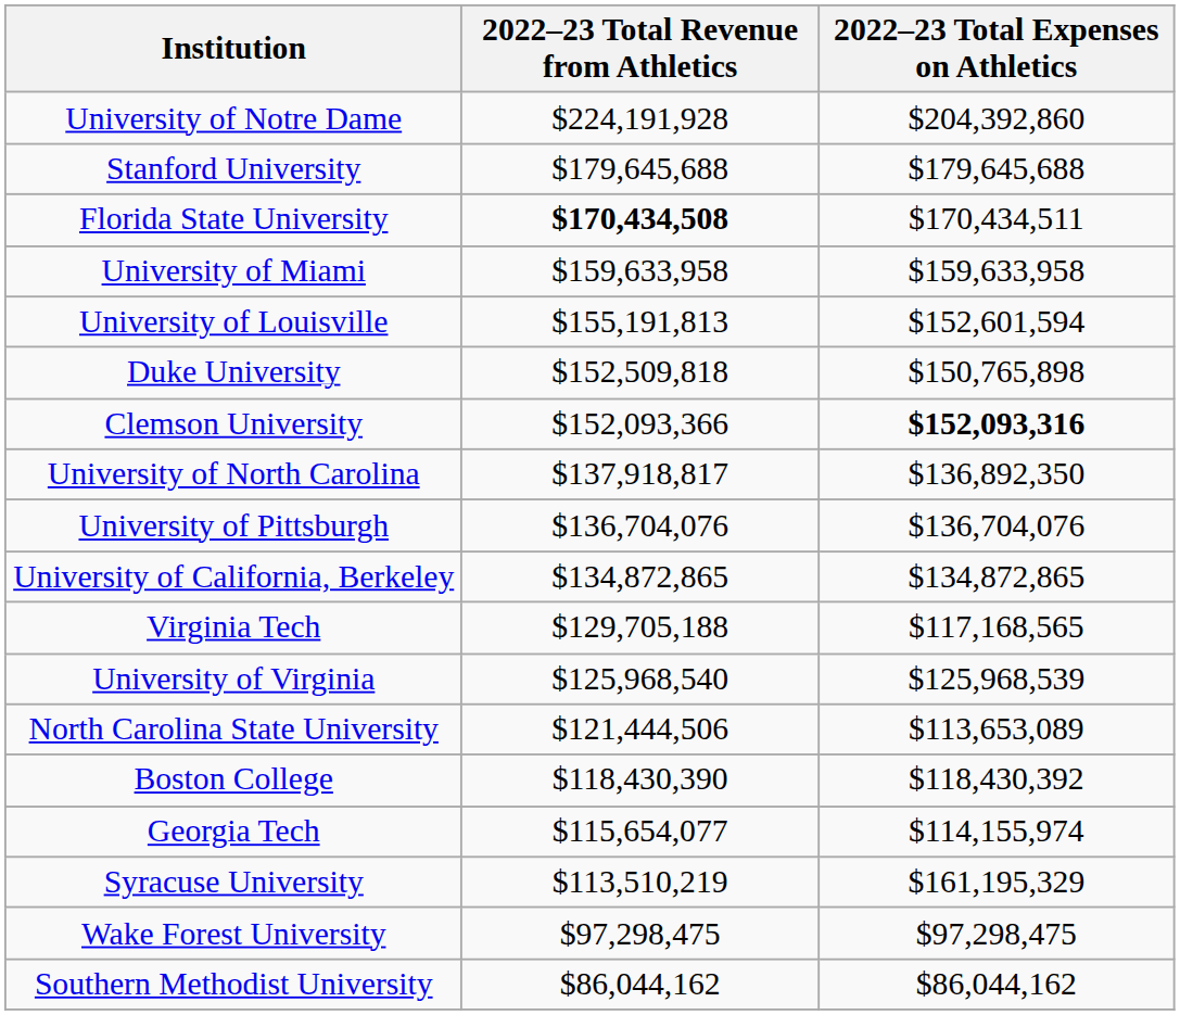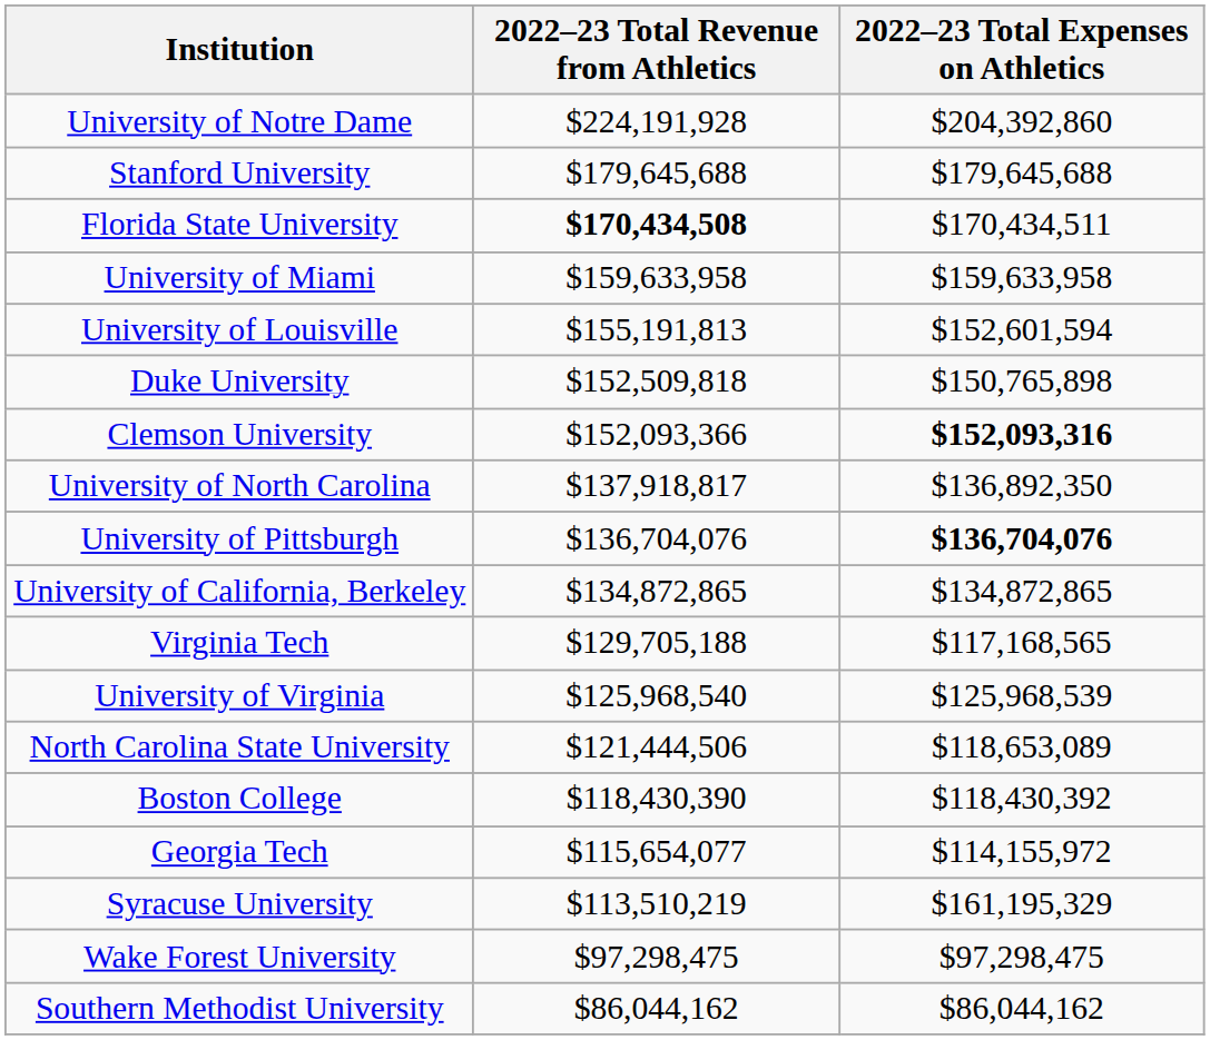 <table class="wikitable sortable" style="text-align: center">
 <tr>
 <th style="width:220px;">Institution</th>
 <th style="width:170px;">2022–23 Total Revenue from Athletics</th>
 <th style="width:170px;">2022–23 Total Expenses on Athletics</th>
 </tr>
 <tr>
 <td><a href='#'>University of Notre Dame</a></td>
 <td>$224,191,928</td>
 <td>$204,392,860</td>
 </tr>
 <tr>
 <td><a href='#'>Stanford University</a></td>
 <td>$179,645,688</td>
 <td>$179,645,688</td>
 </tr>
 <tr>
 <td><a href='#'>Florida State University</a></td>
 <td><strong>$170,434,508</strong></td>
 <td>$170,434,511</td>
 </tr>
 <tr>
 <td><a href='#'>University of Miami</a></td>
 <td>$159,633,958</td>
 <td>$159,633,958</td>
 </tr>
 <tr>
 <td><a href='#'>University of Louisville</a></td>
 <td>$155,191,813</td>
 <td>$152,601,594</td>
 </tr>
 <tr>
 <td><a href='#'>Duke University</a></td>
 <td>$152,509,818</td>
 <td>$150,765,898</td>
 </tr>
 <tr>
 <td><a href='#'>Clemson University</a></td>
 <td>$152,093,366</td>
 <td><strong>$152,093,316</strong></td>
 </tr>
 <tr>
 <td><a href='#'>University of North Carolina</a></td>
 <td>$137,918,817</td>
 <td>$136,892,350</td>
 </tr>
 <tr>
 <td><a href='#'>University of Pittsburgh</a></td>
 <td>$136,704,076</td>
-<td>$136,704,076</td>
+<td><strong>$136,704,076</strong></td>
 </tr>
 <tr>
 <td><a href='#'>University of California, Berkeley</a></td>
 <td>$134,872,865</td>
 <td>$134,872,865</td>
 </tr>
 <tr>
 <td><a href='#'>Virginia Tech</a></td>
 <td>$129,705,188</td>
 <td>$117,168,565</td>
 </tr>
 <tr>
 <td><a href='#'>University of Virginia</a></td>
 <td>$125,968,540</td>
 <td>$125,968,539</td>
 </tr>
 <tr>
 <td><a href='#'>North Carolina State University</a></td>
 <td>$121,444,506</td>
-<td>$113,653,089</td>
+<td>$118,653,089</td>
 </tr>
 <tr>
 <td><a href='#'>Boston College</a></td>
 <td>$118,430,390</td>
 <td>$118,430,392</td>
 </tr>
 <tr>
 <td><a href='#'>Georgia Tech</a></td>
 <td>$115,654,077</td>
-<td>$114,155,974</td>
+<td>$114,155,972</td>
 </tr>
 <tr>
 <td><a href='#'>Syracuse University</a></td>
 <td>$113,510,219</td>
 <td>$161,195,329</td>
 </tr>
 <tr>
 <td><a href='#'>Wake Forest University</a></td>
 <td>$97,298,475</td>
 <td>$97,298,475</td>
 </tr>
 <tr>
 <td><a href='#'>Southern Methodist University</a></td>
 <td>$86,044,162</td>
 <td>$86,044,162</td>
 </tr>
 </table>
